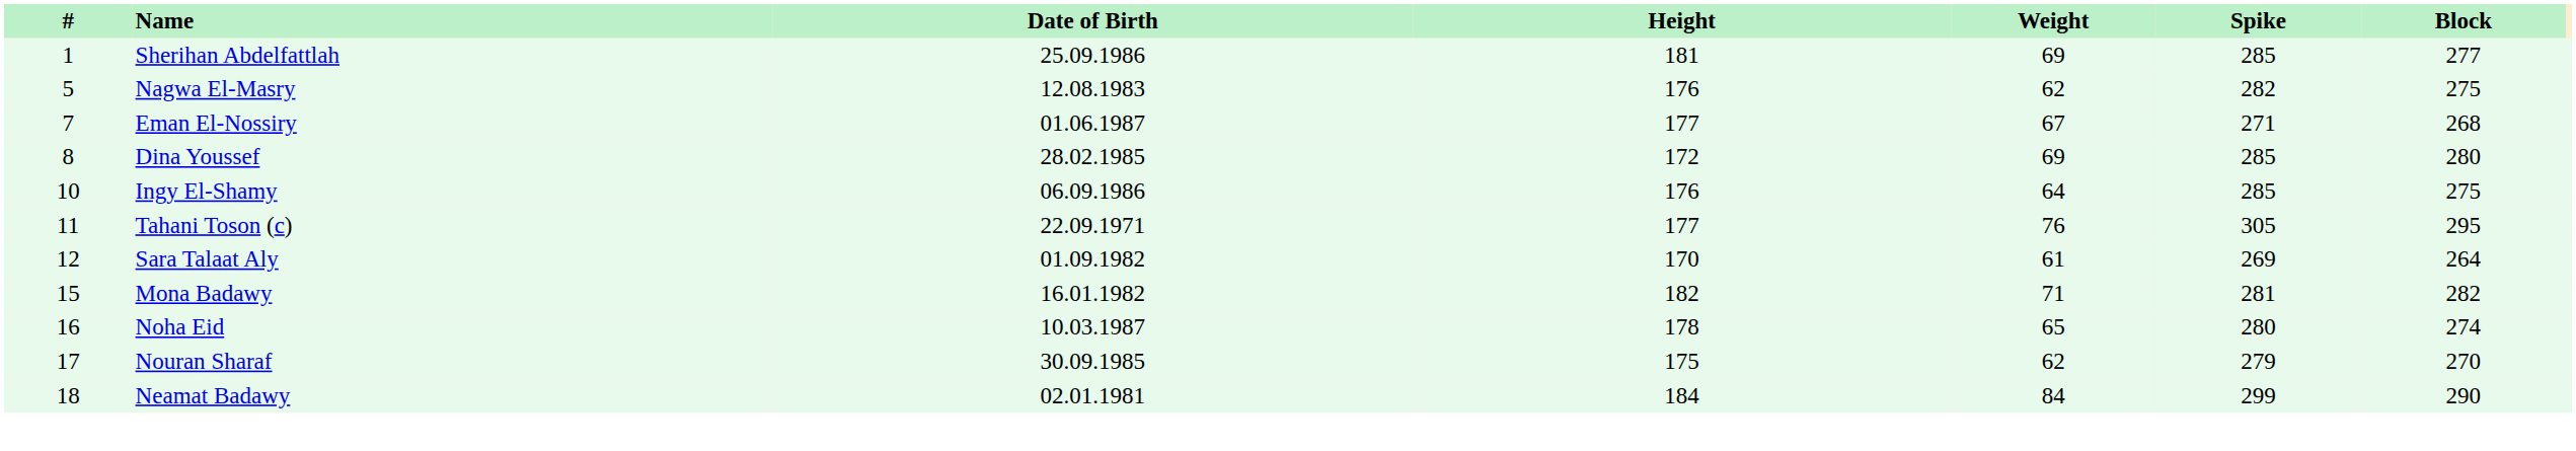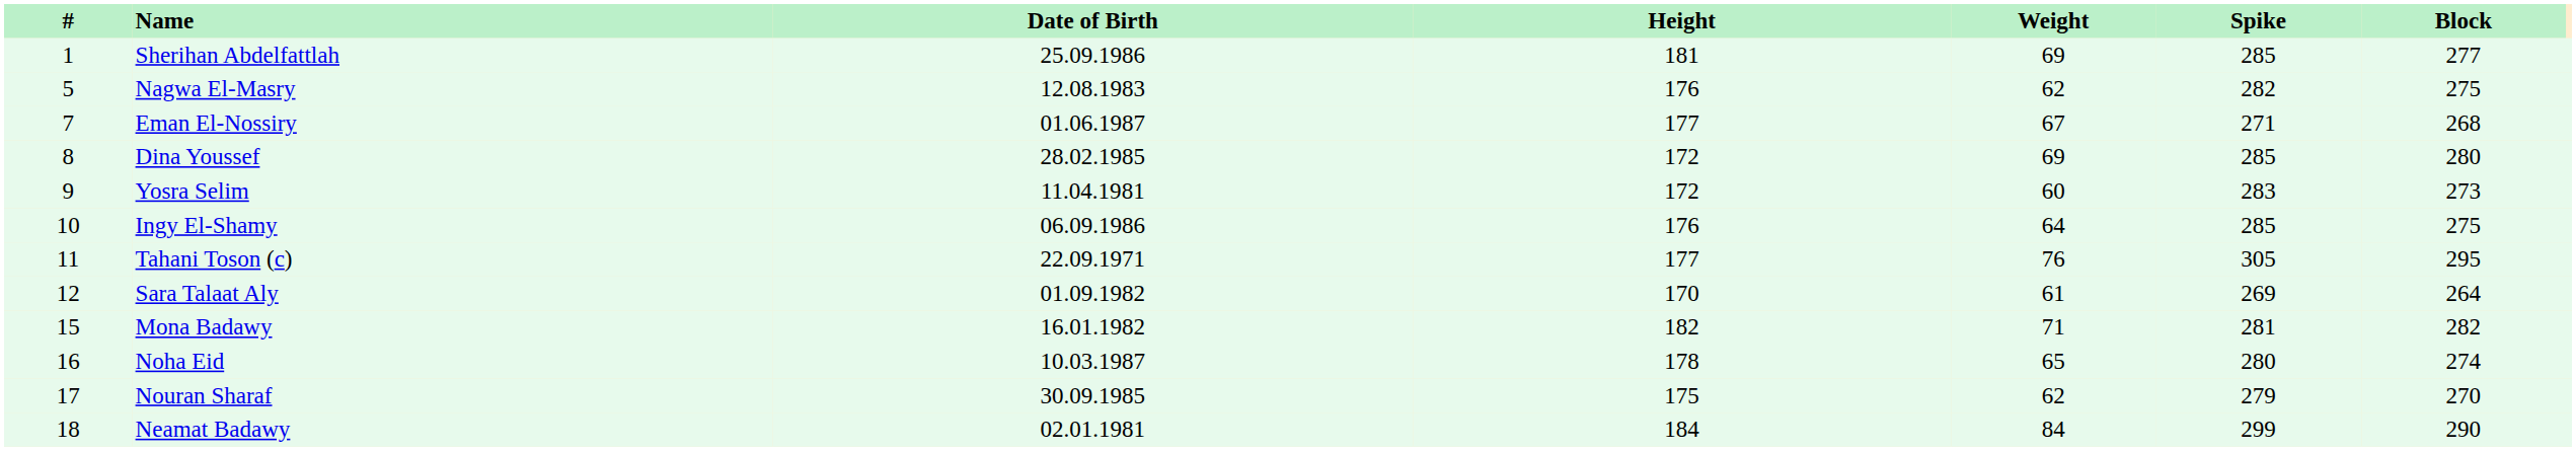 <table border=0 cellpadding=2 cellspacing=0  |- bgcolor=#FFECCE style="text-align:center; font-size:90%;" width=100%>
 <tr bgcolor=#BBF0C9>
 <th width=5%>#</th>
 <th width=25% align=left>Name</th>
 <th width=25%>Date of Birth</th>
 <th width=21%>Height</th>
 <th width=8%>Weight</th>
 <th width=8%>Spike</th>
 <th width=8%>Block</th>
 </tr>
 <tr bgcolor=#E7FAEC>
 <td>1</td>
 <td align=left><a href='#'>Sherihan Abdelfattlah</a></td>
 <td>25.09.1986</td>
 <td>181</td>
 <td>69</td>
 <td>285</td>
 <td>277</td>
 <td></td>
 </tr>
 <tr bgcolor=#E7FAEC>
 <td>5</td>
 <td align=left><a href='#'>Nagwa El-Masry</a></td>
 <td>12.08.1983</td>
 <td>176</td>
 <td>62</td>
 <td>282</td>
 <td>275</td>
 <td></td>
 </tr>
 <tr bgcolor=#E7FAEC>
 <td>7</td>
 <td align=left><a href='#'>Eman El-Nossiry</a></td>
 <td>01.06.1987</td>
 <td>177</td>
 <td>67</td>
 <td>271</td>
 <td>268</td>
 <td></td>
 </tr>
 <tr bgcolor=#E7FAEC>
 <td>8</td>
 <td align=left><a href='#'>Dina Youssef</a></td>
 <td>28.02.1985</td>
 <td>172</td>
 <td>69</td>
 <td>285</td>
 <td>280</td>
+<td></td>
+</tr>
+<tr bgcolor=#E7FAEC>
+<td>9</td>
+<td align=left><a href='#'>Yosra Selim</a></td>
+<td>11.04.1981</td>
+<td>172</td>
+<td>60</td>
+<td>283</td>
+<td>273</td>
 <td></td>
 </tr>
 <tr bgcolor=#E7FAEC>
 <td>10</td>
 <td align=left><a href='#'>Ingy El-Shamy</a></td>
 <td>06.09.1986</td>
 <td>176</td>
 <td>64</td>
 <td>285</td>
 <td>275</td>
 <td></td>
 </tr>
 <tr bgcolor=#E7FAEC>
 <td>11</td>
 <td align=left><a href='#'>Tahani Toson</a> (<a href='#'>c</a>)</td>
 <td>22.09.1971</td>
 <td>177</td>
 <td>76</td>
 <td>305</td>
 <td>295</td>
 <td></td>
 </tr>
 <tr bgcolor=#E7FAEC>
 <td>12</td>
 <td align=left><a href='#'>Sara Talaat Aly</a></td>
 <td>01.09.1982</td>
 <td>170</td>
 <td>61</td>
 <td>269</td>
 <td>264</td>
 <td></td>
 </tr>
 <tr bgcolor=#E7FAEC>
 <td>15</td>
 <td align=left><a href='#'>Mona Badawy</a></td>
 <td>16.01.1982</td>
 <td>182</td>
 <td>71</td>
 <td>281</td>
 <td>282</td>
 <td></td>
 </tr>
 <tr bgcolor=#E7FAEC>
 <td>16</td>
 <td align=left><a href='#'>Noha Eid</a></td>
 <td>10.03.1987</td>
 <td>178</td>
 <td>65</td>
 <td>280</td>
 <td>274</td>
 <td></td>
 </tr>
 <tr bgcolor=#E7FAEC>
 <td>17</td>
 <td align=left><a href='#'>Nouran Sharaf</a></td>
 <td>30.09.1985</td>
 <td>175</td>
 <td>62</td>
 <td>279</td>
 <td>270</td>
 <td></td>
 </tr>
 <tr bgcolor=#E7FAEC>
 <td>18</td>
 <td align=left><a href='#'>Neamat Badawy</a></td>
 <td>02.01.1981</td>
 <td>184</td>
 <td>84</td>
 <td>299</td>
 <td>290</td>
 <td></td>
 </tr>
 </table>
